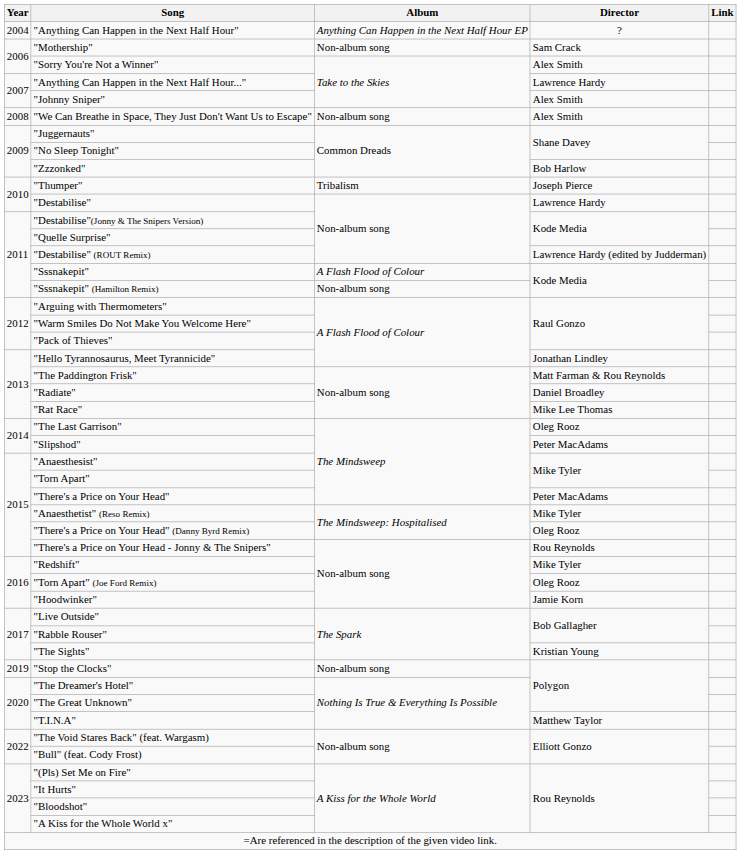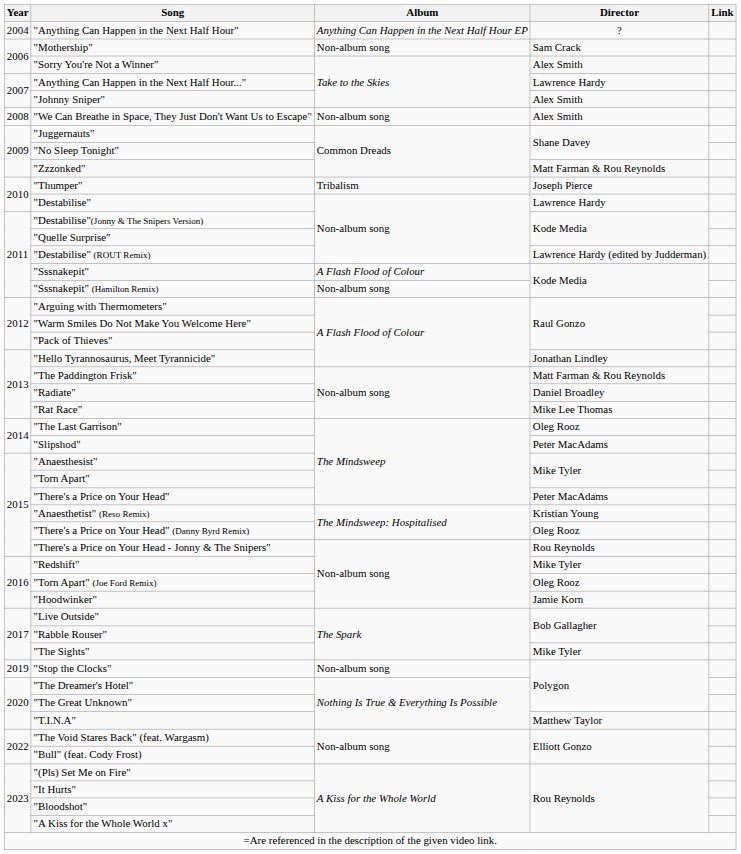 <table class="wikitable">
 <tr>
 <th>Year</th>
 <th>Song</th>
 <th>Album</th>
 <th>Director</th>
 <th>Link</th>
 </tr>
 <tr>
 <td>2004</td>
 <td>"Anything Can Happen in the Next Half Hour"</td>
 <td><em>Anything Can Happen in the Next Half Hour EP</em></td>
 <td style="text-align:center;">?</td>
 <td></td>
 </tr>
 <tr>
 <td rowspan=2>2006</td>
 <td>"Mothership"</td>
 <td>Non-album song</td>
 <td>Sam Crack</td>
 <td></td>
 </tr>
 <tr>
 <td>"Sorry You're Not a Winner"</td>
 <td rowspan=3><em>Take to the Skies</em></td>
 <td>Alex Smith</td>
 <td></td>
 </tr>
 <tr>
 <td rowspan=2>2007</td>
 <td>"Anything Can Happen in the Next Half Hour..."</td>
 <td>Lawrence Hardy</td>
 <td></td>
 </tr>
 <tr>
 <td>"Johnny Sniper"</td>
 <td>Alex Smith</td>
 <td></td>
 </tr>
 <tr>
 <td>2008</td>
 <td>"We Can Breathe in Space, They Just Don't Want Us to Escape"</td>
 <td>Non-album song</td>
 <td>Alex Smith</td>
 <td></td>
 </tr>
 <tr>
 <td rowspan=3>2009</td>
 <td>"Juggernauts"</td>
 <td rowspan=3>Common Dreads</td>
 <td rowspan=2>Shane Davey</td>
 <td></td>
 </tr>
 <tr>
 <td>"No Sleep Tonight"</td>
 <td></td>
 </tr>
 <tr>
 <td>"Zzzonked"</td>
-<td>Bob Harlow</td>
+<td>Matt Farman & Rou Reynolds</td>
 <td></td>
 </tr>
 <tr>
 <td rowspan=2>2010</td>
 <td>"Thumper"</td>
 <td>Tribalism</td>
 <td>Joseph Pierce</td>
 <td></td>
 </tr>
 <tr>
 <td>"Destabilise"</td>
 <td rowspan=4>Non-album song</td>
 <td>Lawrence Hardy</td>
 <td></td>
 </tr>
 <tr>
 <td rowspan=5>2011</td>
 <td>"Destabilise"<small>(Jonny & The Snipers Version)</small></td>
 <td rowspan=2>Kode Media</td>
 <td></td>
 </tr>
 <tr>
 <td>"Quelle Surprise"</td>
 <td></td>
 </tr>
 <tr>
 <td>"Destabilise" <small>(ROUT Remix)</small></td>
 <td>Lawrence Hardy (edited by Judderman)</td>
 <td></td>
 </tr>
 <tr>
 <td>"Sssnakepit"</td>
 <td><em>A Flash Flood of Colour</em></td>
 <td rowspan=2>Kode Media</td>
 <td></td>
 </tr>
 <tr>
 <td>"Sssnakepit" <small>(Hamilton Remix)</small></td>
 <td>Non-album song</td>
 <td></td>
 </tr>
 <tr>
 <td rowspan=3>2012</td>
 <td>"Arguing with Thermometers"</td>
 <td rowspan=4><em>A Flash Flood of Colour</em></td>
 <td rowspan=3>Raul Gonzo</td>
 <td></td>
 </tr>
 <tr>
 <td>"Warm Smiles Do Not Make You Welcome Here"</td>
 <td></td>
 </tr>
 <tr>
 <td>"Pack of Thieves"</td>
 <td></td>
 </tr>
 <tr>
 <td rowspan=4>2013</td>
 <td>"Hello Tyrannosaurus, Meet Tyrannicide"</td>
 <td>Jonathan Lindley</td>
 <td></td>
 </tr>
 <tr>
 <td>"The Paddington Frisk"</td>
 <td rowspan=3>Non-album song</td>
 <td>Matt Farman & Rou Reynolds</td>
 <td></td>
 </tr>
 <tr>
 <td>"Radiate"</td>
 <td>Daniel Broadley</td>
 <td></td>
 </tr>
 <tr>
 <td>"Rat Race"</td>
 <td>Mike Lee Thomas</td>
 <td></td>
 </tr>
 <tr>
 <td rowspan="2">2014</td>
 <td>"The Last Garrison"</td>
 <td rowspan="5"><em>The Mindsweep</em></td>
 <td>Oleg Rooz</td>
 <td></td>
 </tr>
 <tr>
 <td>"Slipshod"</td>
 <td>Peter MacAdams</td>
 <td></td>
 </tr>
 <tr>
 <td rowspan="6">2015</td>
 <td>"Anaesthesist"</td>
 <td rowspan="2">Mike Tyler</td>
 <td></td>
 </tr>
 <tr>
 <td>"Torn Apart"</td>
 <td></td>
 </tr>
 <tr>
 <td>"There's a Price on Your Head"</td>
 <td>Peter MacAdams</td>
 <td></td>
 </tr>
 <tr>
 <td>"Anaesthetist" <small>(Reso Remix)</small></td>
 <td rowspan="2"><em>The Mindsweep: Hospitalised</em></td>
-<td>Mike Tyler</td>
+<td>Kristian Young</td>
 <td></td>
 </tr>
 <tr>
 <td>"There's a Price on Your Head" <small>(Danny Byrd Remix)</small></td>
 <td>Oleg Rooz</td>
 <td></td>
 </tr>
 <tr>
 <td>"There's a Price on Your Head - Jonny & The Snipers"</td>
 <td rowspan="4">Non-album song</td>
 <td>Rou Reynolds</td>
 <td></td>
 </tr>
 <tr>
 <td rowspan="3">2016</td>
 <td>"Redshift"</td>
 <td>Mike Tyler</td>
 <td></td>
 </tr>
 <tr>
 <td>"Torn Apart" <small>(Joe Ford Remix)</small></td>
 <td>Oleg Rooz</td>
 <td></td>
 </tr>
 <tr>
 <td>"Hoodwinker"</td>
 <td>Jamie Korn</td>
 <td></td>
 </tr>
 <tr>
 <td rowspan="3">2017</td>
 <td>"Live Outside"</td>
 <td rowspan="3"><em>The Spark</em></td>
 <td rowspan="2">Bob Gallagher</td>
 <td></td>
 </tr>
 <tr>
 <td>"Rabble Rouser"</td>
 <td></td>
 </tr>
 <tr>
 <td>"The Sights"</td>
-<td>Kristian Young</td>
+<td>Mike Tyler</td>
 <td></td>
 </tr>
 <tr>
 <td>2019</td>
 <td>"Stop the Clocks"</td>
 <td>Non-album song</td>
 <td rowspan="3">Polygon</td>
 <td></td>
 </tr>
 <tr>
 <td rowspan="3">2020</td>
 <td>"The Dreamer's Hotel"</td>
 <td rowspan="3"><em>Nothing Is True & Everything Is Possible</em></td>
 <td></td>
 </tr>
 <tr>
 <td>"The Great Unknown"</td>
 <td></td>
 </tr>
 <tr>
 <td>"T.I.N.A"</td>
 <td>Matthew Taylor</td>
 <td></td>
 </tr>
 <tr>
 <td rowspan="2">2022</td>
 <td>"The Void Stares Back" (feat. Wargasm)</td>
 <td rowspan="2">Non-album song</td>
 <td rowspan="2">Elliott Gonzo</td>
 <td></td>
 </tr>
 <tr>
 <td>"Bull" (feat. Cody Frost)</td>
 <td></td>
 </tr>
 <tr>
 <td rowspan="4">2023</td>
 <td>"(Pls) Set Me on Fire"</td>
 <td rowspan="4"><em>A Kiss for the Whole World</em></td>
 <td rowspan="4">Rou Reynolds</td>
 <td></td>
 </tr>
 <tr>
 <td>"It Hurts"</td>
 <td></td>
 </tr>
 <tr>
 <td>"Bloodshot"</td>
 <td></td>
 </tr>
 <tr>
 <td>"A Kiss for the Whole World x"</td>
 <td></td>
 </tr>
 <tr>
 <td colspan="6" style="text-align:center">=Are referenced in the description of the given video link.</td>
 </tr>
 </table>
